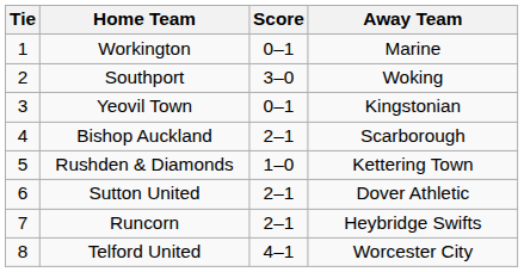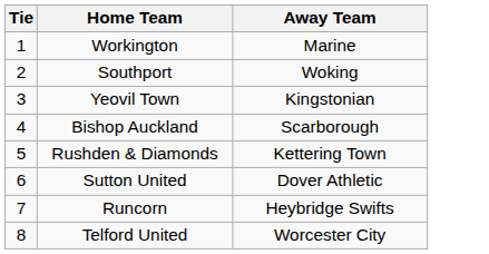 <table class="wikitable" style="text-align:center;">
 <tr>
 <th width=20>Tie</th>
 <th width=175>Home Team</th>
-<th width=20>Score</th>
 <th width=175>Away Team</th>
 </tr>
 <tr>
 <td>1</td>
 <td>Workington</td>
-<td>0–1</td>
 <td>Marine</td>
 </tr>
 <tr>
 <td>2</td>
 <td>Southport</td>
-<td>3–0</td>
 <td>Woking</td>
 </tr>
 <tr>
 <td>3</td>
 <td>Yeovil Town</td>
-<td>0–1</td>
 <td>Kingstonian</td>
 </tr>
 <tr>
 <td>4</td>
 <td>Bishop Auckland</td>
-<td>2–1</td>
 <td>Scarborough</td>
 </tr>
 <tr>
 <td>5</td>
 <td>Rushden & Diamonds</td>
-<td>1–0</td>
 <td>Kettering Town</td>
 </tr>
 <tr>
 <td>6</td>
 <td>Sutton United</td>
-<td>2–1</td>
 <td>Dover Athletic</td>
 </tr>
 <tr>
 <td>7</td>
 <td>Runcorn</td>
-<td>2–1</td>
 <td>Heybridge Swifts</td>
 </tr>
 <tr>
 <td>8</td>
 <td>Telford United</td>
-<td>4–1</td>
 <td>Worcester City</td>
 </tr>
 </table>
